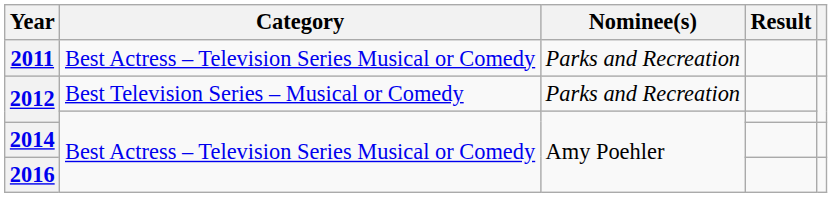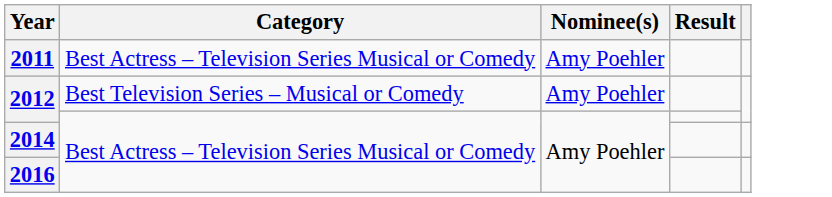 <table class="wikitable plainrowheaders">
 <tr>
 <th scope="col">Year</th>
 <th scope="col">Category</th>
 <th scope="col">Nominee(s)</th>
 <th scope="col">Result</th>
 <th scope="col"></th>
 </tr>
 <tr>
 <th scope="row"><a href='#'>2011</a></th>
 <td><a href='#'>Best Actress – Television Series Musical or Comedy</a></td>
-<td><em>Parks and Recreation</em></td>
+<td><a href='#'>Amy Poehler</a></td>
 <td></td>
 <td style="text-align:center;"></td>
 </tr>
 <tr>
 <th scope="row" rowspan="2"><a href='#'>2012</a></th>
 <td><a href='#'>Best Television Series – Musical or Comedy</a></td>
-<td><em>Parks and Recreation</em></td>
+<td><a href='#'>Amy Poehler</a></td>
 <td></td>
 <td style="text-align:center;" rowspan="2"></td>
 </tr>
 <tr>
 <td rowspan="3"><a href='#'>Best Actress – Television Series Musical or Comedy</a></td>
 <td rowspan="3">Amy Poehler</td>
 <td></td>
 </tr>
 <tr>
 <th scope="row"><a href='#'>2014</a></th>
 <td></td>
 <td style="text-align:center;"></td>
 </tr>
 <tr>
 <th scope="row"><a href='#'>2016</a></th>
 <td></td>
 <td style="text-align:center;"></td>
 </tr>
 </table>
